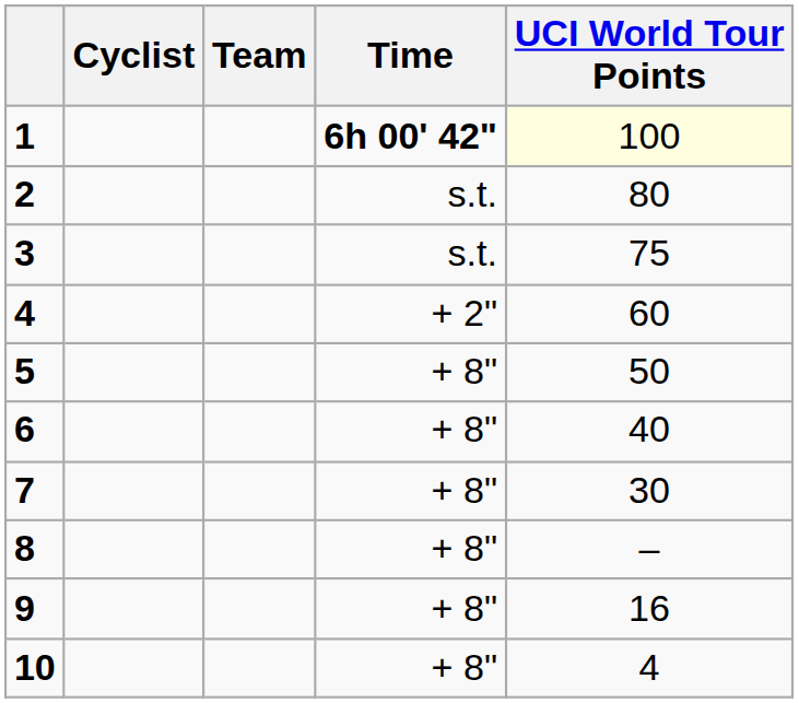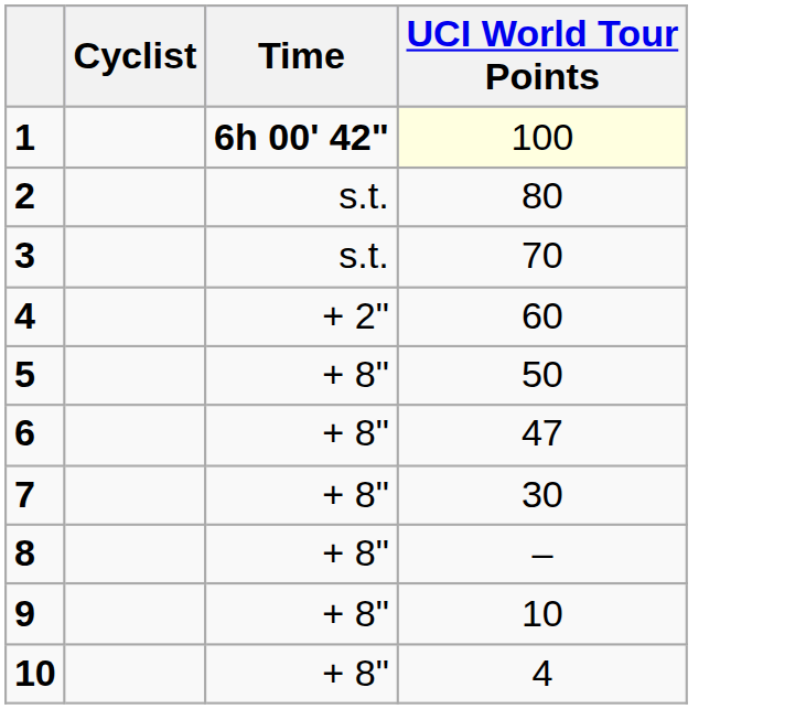 <table class="wikitable">
 <tr style="background:#ccccff;">
 <th></th>
 <th>Cyclist</th>
-<th>Team</th>
 <th>Time</th>
 <th><a href='#'>UCI World Tour</a><br>Points</th>
 </tr>
 <tr>
 <td><strong>1</strong></td>
-<td></td>
 <td></td>
 <td align="right"><strong>6h 00' 42"</strong></td>
 <td align="center" style="background: lightyellow;">100</td>
 </tr>
 <tr>
 <td><strong>2</strong></td>
 <td></td>
-<td></td>
 <td align="right">s.t.</td>
 <td align="center">80</td>
 </tr>
 <tr>
 <td><strong>3</strong></td>
 <td></td>
-<td></td>
 <td align="right">s.t.</td>
-<td align="center">75</td>
+<td align="center">70</td>
 </tr>
 <tr>
 <td><strong>4</strong></td>
-<td></td>
 <td></td>
 <td align="right">+ 2"</td>
 <td align="center">60</td>
 </tr>
 <tr>
 <td><strong>5</strong></td>
 <td></td>
-<td></td>
 <td align="right">+ 8"</td>
 <td align="center">50</td>
 </tr>
 <tr>
 <td><strong>6</strong></td>
 <td></td>
-<td></td>
 <td align="right">+ 8"</td>
-<td align="center">40</td>
+<td align="center">47</td>
 </tr>
 <tr>
 <td><strong>7</strong></td>
-<td></td>
 <td></td>
 <td align="right">+ 8"</td>
 <td align="center">30</td>
 </tr>
 <tr>
 <td><strong>8</strong></td>
 <td></td>
-<td></td>
 <td align="right">+ 8"</td>
 <td align="center">–</td>
 </tr>
 <tr>
 <td><strong>9</strong></td>
 <td></td>
-<td></td>
 <td align="right">+ 8"</td>
-<td align="center">16</td>
+<td align="center">10</td>
 </tr>
 <tr>
 <td><strong>10</strong></td>
-<td></td>
 <td></td>
 <td align="right">+ 8"</td>
 <td align="center">4</td>
 </tr>
 </table>
